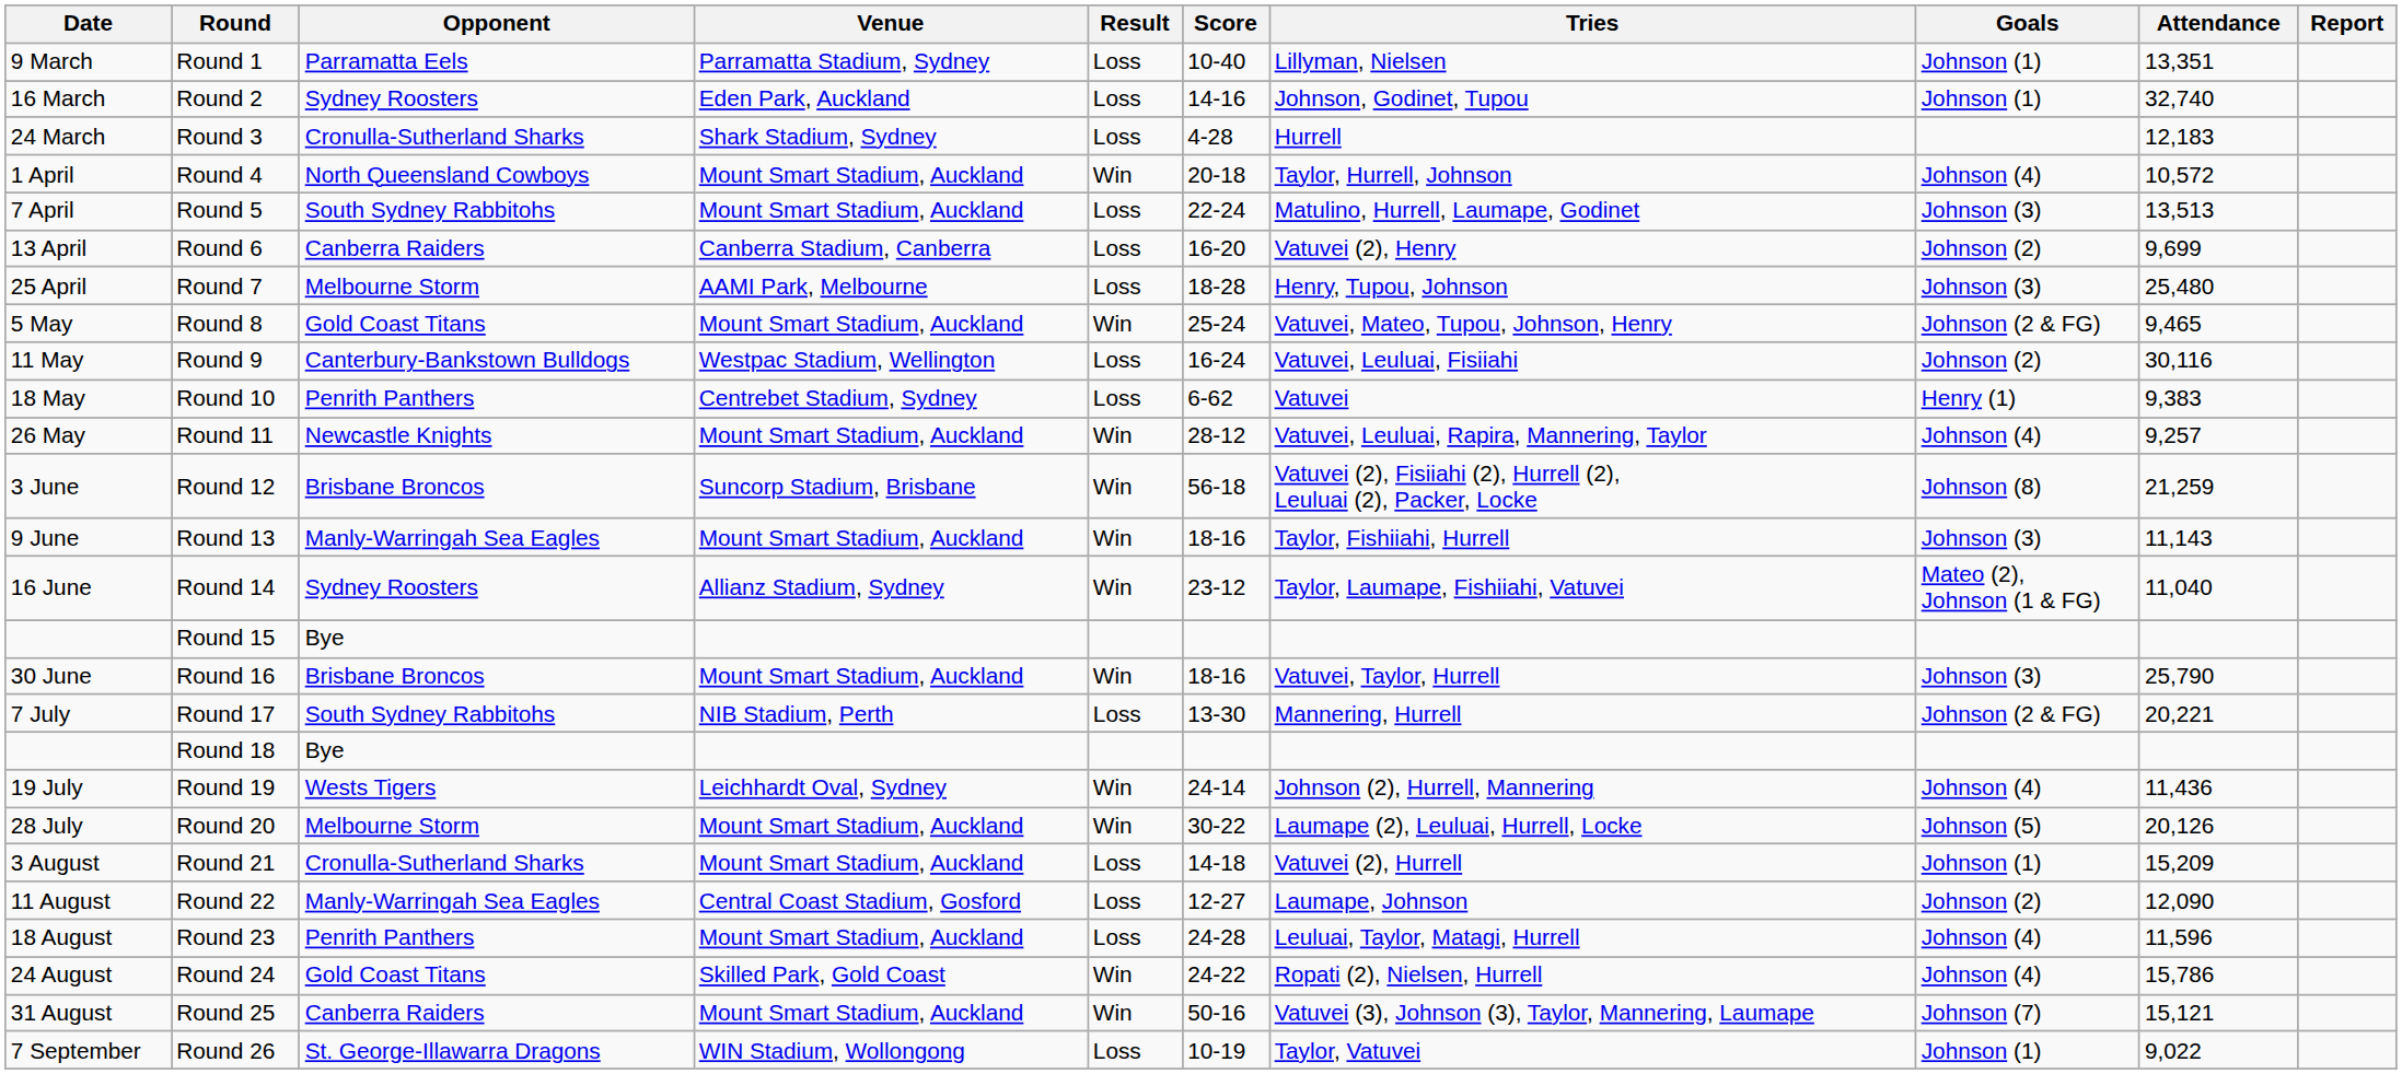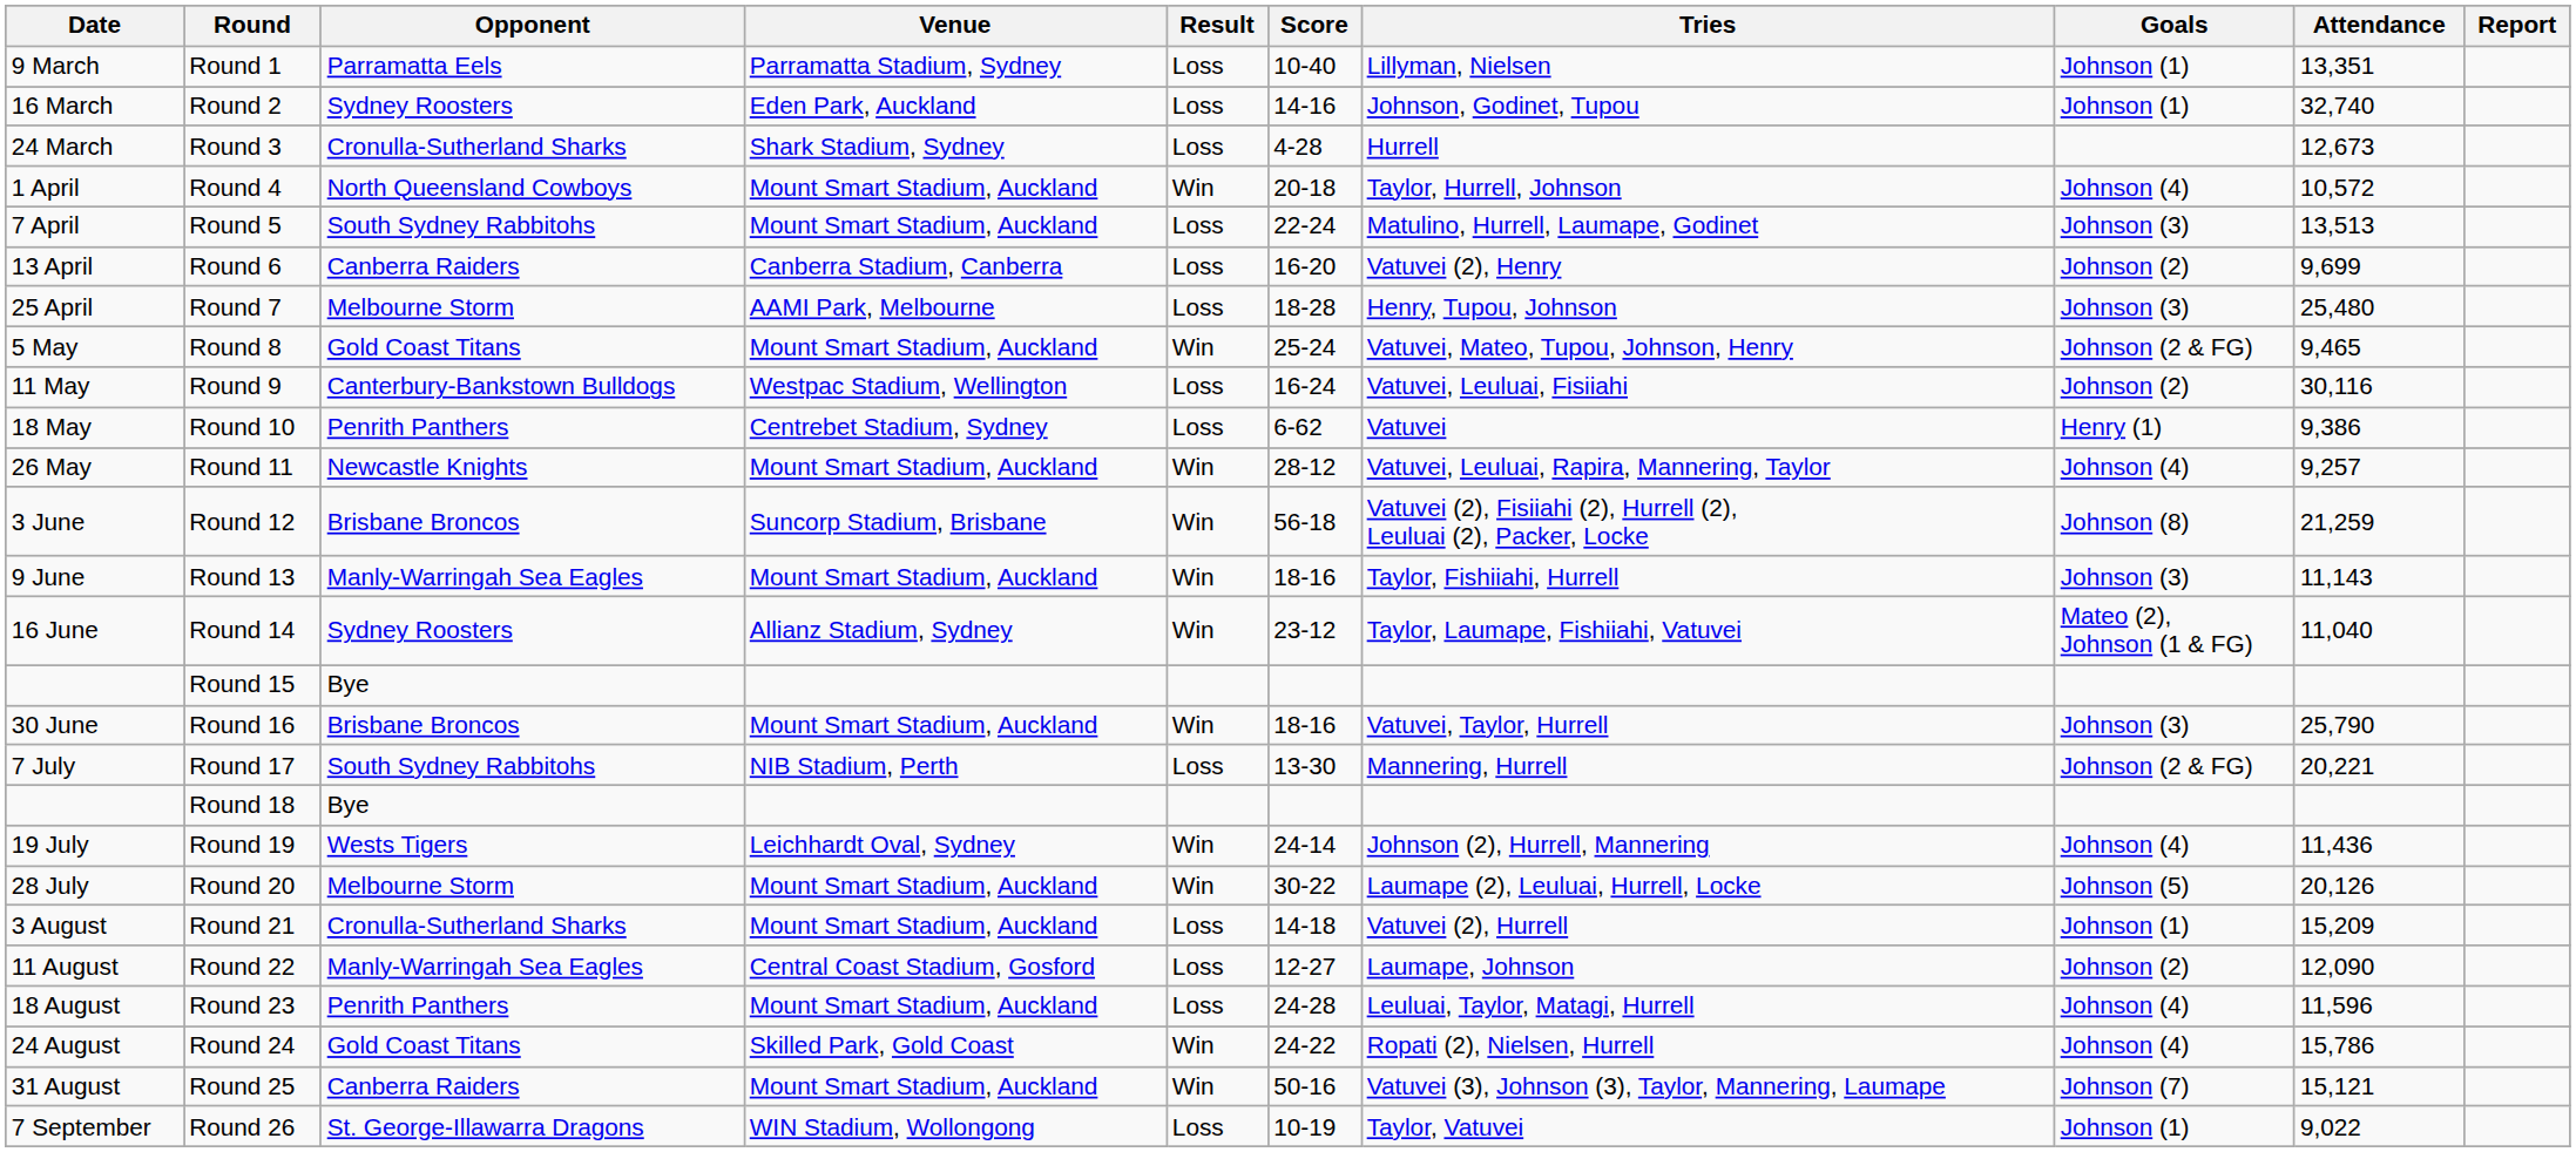 <table class="wikitable" style="font-size:75%;" width="100%">
 <tr>
 <th>Date</th>
 <th>Round</th>
 <th>Opponent</th>
 <th>Venue</th>
 <th>Result</th>
 <th>Score</th>
 <th>Tries</th>
 <th>Goals</th>
 <th>Attendance</th>
 <th>Report</th>
 </tr>
 <tr>
 <td>9 March</td>
 <td>Round 1</td>
 <td> <a href='#'>Parramatta Eels</a></td>
 <td><a href='#'>Parramatta Stadium</a>, <a href='#'>Sydney</a></td>
 <td>Loss</td>
 <td>10-40</td>
 <td><a href='#'>Lillyman</a>, <a href='#'>Nielsen</a></td>
 <td><a href='#'>Johnson</a> (1)</td>
 <td>13,351</td>
 <td></td>
 </tr>
 <tr>
 <td>16 March</td>
 <td>Round 2</td>
 <td> <a href='#'>Sydney Roosters</a></td>
 <td><a href='#'>Eden Park</a>, <a href='#'>Auckland</a></td>
 <td>Loss</td>
 <td>14-16</td>
 <td><a href='#'>Johnson</a>, <a href='#'>Godinet</a>, <a href='#'>Tupou</a></td>
 <td><a href='#'>Johnson</a> (1)</td>
 <td>32,740</td>
 <td></td>
 </tr>
 <tr>
 <td>24 March</td>
 <td>Round 3</td>
 <td> <a href='#'>Cronulla-Sutherland Sharks</a></td>
 <td><a href='#'>Shark Stadium</a>, <a href='#'>Sydney</a></td>
 <td>Loss</td>
 <td>4-28</td>
 <td><a href='#'>Hurrell</a></td>
 <td></td>
-<td>12,183</td>
+<td>12,673</td>
 <td></td>
 </tr>
 <tr>
 <td>1 April</td>
 <td>Round 4</td>
 <td> <a href='#'>North Queensland Cowboys</a></td>
 <td><a href='#'>Mount Smart Stadium</a>, <a href='#'>Auckland</a></td>
 <td>Win</td>
 <td>20-18</td>
 <td><a href='#'>Taylor</a>, <a href='#'>Hurrell</a>, <a href='#'>Johnson</a></td>
 <td><a href='#'>Johnson</a> (4)</td>
 <td>10,572</td>
 <td></td>
 </tr>
 <tr>
 <td>7 April</td>
 <td>Round 5</td>
 <td> <a href='#'>South Sydney Rabbitohs</a></td>
 <td><a href='#'>Mount Smart Stadium</a>, <a href='#'>Auckland</a></td>
 <td>Loss</td>
 <td>22-24</td>
 <td><a href='#'>Matulino</a>, <a href='#'>Hurrell</a>, <a href='#'>Laumape</a>, <a href='#'>Godinet</a></td>
 <td><a href='#'>Johnson</a> (3)</td>
 <td>13,513</td>
 <td></td>
 </tr>
 <tr>
 <td>13 April</td>
 <td>Round 6</td>
 <td> <a href='#'>Canberra Raiders</a></td>
 <td><a href='#'>Canberra Stadium</a>, <a href='#'>Canberra</a></td>
 <td>Loss</td>
 <td>16-20</td>
 <td><a href='#'>Vatuvei</a> (2), <a href='#'>Henry</a></td>
 <td><a href='#'>Johnson</a> (2)</td>
 <td>9,699</td>
 <td></td>
 </tr>
 <tr>
 <td>25 April</td>
 <td>Round 7</td>
 <td> <a href='#'>Melbourne Storm</a></td>
 <td><a href='#'>AAMI Park</a>, <a href='#'>Melbourne</a></td>
 <td>Loss</td>
 <td>18-28</td>
 <td><a href='#'>Henry</a>, <a href='#'>Tupou</a>, <a href='#'>Johnson</a></td>
 <td><a href='#'>Johnson</a> (3)</td>
 <td>25,480</td>
 <td></td>
 </tr>
 <tr>
 <td>5 May</td>
 <td>Round 8</td>
 <td> <a href='#'>Gold Coast Titans</a></td>
 <td><a href='#'>Mount Smart Stadium</a>, <a href='#'>Auckland</a></td>
 <td>Win</td>
 <td>25-24</td>
 <td><a href='#'>Vatuvei</a>, <a href='#'>Mateo</a>, <a href='#'>Tupou</a>, <a href='#'>Johnson</a>, <a href='#'>Henry</a></td>
 <td><a href='#'>Johnson</a> (2 & FG)</td>
 <td>9,465</td>
 <td></td>
 </tr>
 <tr>
 <td>11 May</td>
 <td>Round 9</td>
 <td> <a href='#'>Canterbury-Bankstown Bulldogs</a></td>
 <td><a href='#'>Westpac Stadium</a>, <a href='#'>Wellington</a></td>
 <td>Loss</td>
 <td>16-24</td>
 <td><a href='#'>Vatuvei</a>, <a href='#'>Leuluai</a>, <a href='#'>Fisiiahi</a></td>
 <td><a href='#'>Johnson</a> (2)</td>
 <td>30,116</td>
 <td></td>
 </tr>
 <tr>
 <td>18 May</td>
 <td>Round 10</td>
 <td> <a href='#'>Penrith Panthers</a></td>
 <td><a href='#'>Centrebet Stadium</a>, <a href='#'>Sydney</a></td>
 <td>Loss</td>
 <td>6-62</td>
 <td><a href='#'>Vatuvei</a></td>
 <td><a href='#'>Henry</a> (1)</td>
-<td>9,383</td>
+<td>9,386</td>
 <td></td>
 </tr>
 <tr>
 <td>26 May</td>
 <td>Round 11</td>
 <td> <a href='#'>Newcastle Knights</a></td>
 <td><a href='#'>Mount Smart Stadium</a>, <a href='#'>Auckland</a></td>
 <td>Win</td>
 <td>28-12</td>
 <td><a href='#'>Vatuvei</a>, <a href='#'>Leuluai</a>, <a href='#'>Rapira</a>, <a href='#'>Mannering</a>, <a href='#'>Taylor</a></td>
 <td><a href='#'>Johnson</a> (4)</td>
 <td>9,257</td>
 <td></td>
 </tr>
 <tr>
 <td>3 June</td>
 <td>Round 12</td>
 <td> <a href='#'>Brisbane Broncos</a></td>
 <td><a href='#'>Suncorp Stadium</a>, <a href='#'>Brisbane</a></td>
 <td>Win</td>
 <td>56-18</td>
 <td><a href='#'>Vatuvei</a> (2), <a href='#'>Fisiiahi</a> (2), <a href='#'>Hurrell</a> (2),<br><a href='#'>Leuluai</a> (2), <a href='#'>Packer</a>, <a href='#'>Locke</a></td>
 <td><a href='#'>Johnson</a> (8)</td>
 <td>21,259</td>
 <td></td>
 </tr>
 <tr>
 <td>9 June</td>
 <td>Round 13</td>
 <td> <a href='#'>Manly-Warringah Sea Eagles</a></td>
 <td><a href='#'>Mount Smart Stadium</a>, <a href='#'>Auckland</a></td>
 <td>Win</td>
 <td>18-16</td>
 <td><a href='#'>Taylor</a>, <a href='#'>Fishiiahi</a>, <a href='#'>Hurrell</a></td>
 <td><a href='#'>Johnson</a> (3)</td>
 <td>11,143</td>
 <td></td>
 </tr>
 <tr>
 <td>16 June</td>
 <td>Round 14</td>
 <td> <a href='#'>Sydney Roosters</a></td>
 <td><a href='#'>Allianz Stadium</a>, <a href='#'>Sydney</a></td>
 <td>Win</td>
 <td>23-12</td>
 <td><a href='#'>Taylor</a>, <a href='#'>Laumape</a>, <a href='#'>Fishiiahi</a>, <a href='#'>Vatuvei</a></td>
 <td><a href='#'>Mateo</a> (2),<br><a href='#'>Johnson</a> (1 & FG)</td>
 <td>11,040</td>
 <td></td>
 </tr>
 <tr>
 <td></td>
 <td>Round 15</td>
 <td>Bye</td>
 <td></td>
 <td></td>
 <td></td>
 <td></td>
 <td></td>
 <td></td>
 <td></td>
 </tr>
 <tr>
 <td>30 June</td>
 <td>Round 16</td>
 <td> <a href='#'>Brisbane Broncos</a></td>
 <td><a href='#'>Mount Smart Stadium</a>, <a href='#'>Auckland</a></td>
 <td>Win</td>
 <td>18-16</td>
 <td><a href='#'>Vatuvei</a>, <a href='#'>Taylor</a>, <a href='#'>Hurrell</a></td>
 <td><a href='#'>Johnson</a> (3)</td>
 <td>25,790</td>
 <td></td>
 </tr>
 <tr>
 <td>7 July</td>
 <td>Round 17</td>
 <td> <a href='#'>South Sydney Rabbitohs</a></td>
 <td><a href='#'>NIB Stadium</a>, <a href='#'>Perth</a></td>
 <td>Loss</td>
 <td>13-30</td>
 <td><a href='#'>Mannering</a>, <a href='#'>Hurrell</a></td>
 <td><a href='#'>Johnson</a> (2 & FG)</td>
 <td>20,221</td>
 <td></td>
 </tr>
 <tr>
 <td></td>
 <td>Round 18</td>
 <td>Bye</td>
 <td></td>
 <td></td>
 <td></td>
 <td></td>
 <td></td>
 <td></td>
 <td></td>
 </tr>
 <tr>
 <td>19 July</td>
 <td>Round 19</td>
 <td> <a href='#'>Wests Tigers</a></td>
 <td><a href='#'>Leichhardt Oval</a>, <a href='#'>Sydney</a></td>
 <td>Win</td>
 <td>24-14</td>
 <td><a href='#'>Johnson</a> (2), <a href='#'>Hurrell</a>, <a href='#'>Mannering</a></td>
 <td><a href='#'>Johnson</a> (4)</td>
 <td>11,436</td>
 <td></td>
 </tr>
 <tr>
 <td>28 July</td>
 <td>Round 20</td>
 <td> <a href='#'>Melbourne Storm</a></td>
 <td><a href='#'>Mount Smart Stadium</a>, <a href='#'>Auckland</a></td>
 <td>Win</td>
 <td>30-22</td>
 <td><a href='#'>Laumape</a> (2), <a href='#'>Leuluai</a>, <a href='#'>Hurrell</a>, <a href='#'>Locke</a></td>
 <td><a href='#'>Johnson</a> (5)</td>
 <td>20,126</td>
 <td></td>
 </tr>
 <tr>
 <td>3 August</td>
 <td>Round 21</td>
 <td> <a href='#'>Cronulla-Sutherland Sharks</a></td>
 <td><a href='#'>Mount Smart Stadium</a>, <a href='#'>Auckland</a></td>
 <td>Loss</td>
 <td>14-18</td>
 <td><a href='#'>Vatuvei</a> (2), <a href='#'>Hurrell</a></td>
 <td><a href='#'>Johnson</a> (1)</td>
 <td>15,209</td>
 <td></td>
 </tr>
 <tr>
 <td>11 August</td>
 <td>Round 22</td>
 <td> <a href='#'>Manly-Warringah Sea Eagles</a></td>
 <td><a href='#'>Central Coast Stadium</a>, <a href='#'>Gosford</a></td>
 <td>Loss</td>
 <td>12-27</td>
 <td><a href='#'>Laumape</a>, <a href='#'>Johnson</a></td>
 <td><a href='#'>Johnson</a> (2)</td>
 <td>12,090</td>
 <td></td>
 </tr>
 <tr>
 <td>18 August</td>
 <td>Round 23</td>
 <td> <a href='#'>Penrith Panthers</a></td>
 <td><a href='#'>Mount Smart Stadium</a>, <a href='#'>Auckland</a></td>
 <td>Loss</td>
 <td>24-28</td>
 <td><a href='#'>Leuluai</a>, <a href='#'>Taylor</a>, <a href='#'>Matagi</a>, <a href='#'>Hurrell</a></td>
 <td><a href='#'>Johnson</a> (4)</td>
 <td>11,596</td>
 <td></td>
 </tr>
 <tr>
 <td>24 August</td>
 <td>Round 24</td>
 <td> <a href='#'>Gold Coast Titans</a></td>
 <td><a href='#'>Skilled Park</a>, <a href='#'>Gold Coast</a></td>
 <td>Win</td>
 <td>24-22</td>
 <td><a href='#'>Ropati</a> (2), <a href='#'>Nielsen</a>, <a href='#'>Hurrell</a></td>
 <td><a href='#'>Johnson</a> (4)</td>
 <td>15,786</td>
 <td></td>
 </tr>
 <tr>
 <td>31 August</td>
 <td>Round 25</td>
 <td> <a href='#'>Canberra Raiders</a></td>
 <td><a href='#'>Mount Smart Stadium</a>, <a href='#'>Auckland</a></td>
 <td>Win</td>
 <td>50-16</td>
 <td><a href='#'>Vatuvei</a> (3), <a href='#'>Johnson</a> (3), <a href='#'>Taylor</a>, <a href='#'>Mannering</a>, <a href='#'>Laumape</a></td>
 <td><a href='#'>Johnson</a> (7)</td>
 <td>15,121</td>
 <td></td>
 </tr>
 <tr>
 <td>7 September</td>
 <td>Round 26</td>
 <td> <a href='#'>St. George-Illawarra Dragons</a></td>
 <td><a href='#'>WIN Stadium</a>, <a href='#'>Wollongong</a></td>
 <td>Loss</td>
 <td>10-19</td>
 <td><a href='#'>Taylor</a>, <a href='#'>Vatuvei</a></td>
 <td><a href='#'>Johnson</a> (1)</td>
 <td>9,022</td>
 <td></td>
 </tr>
 </table>
